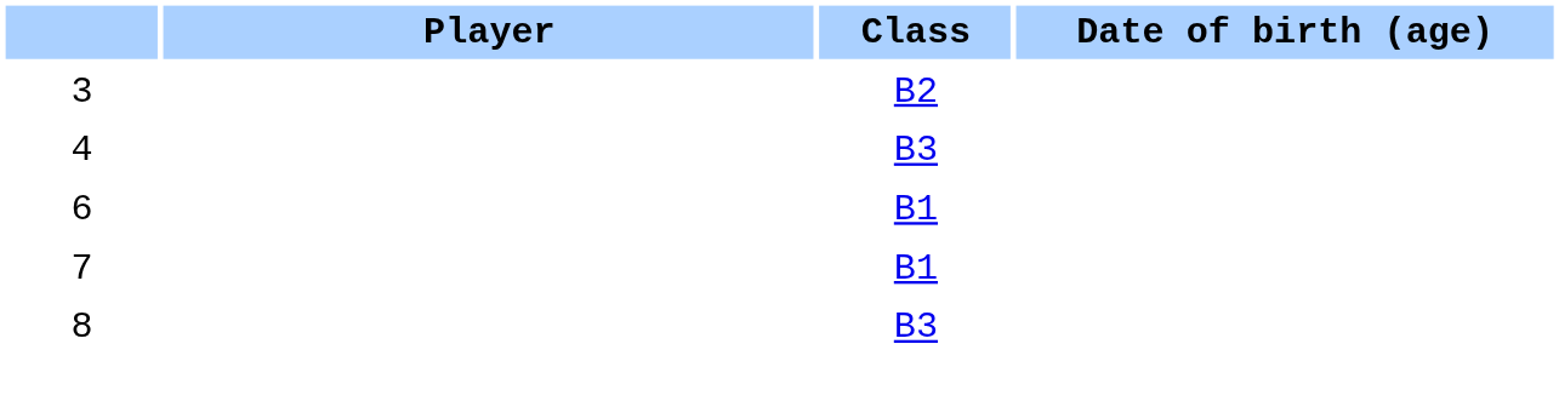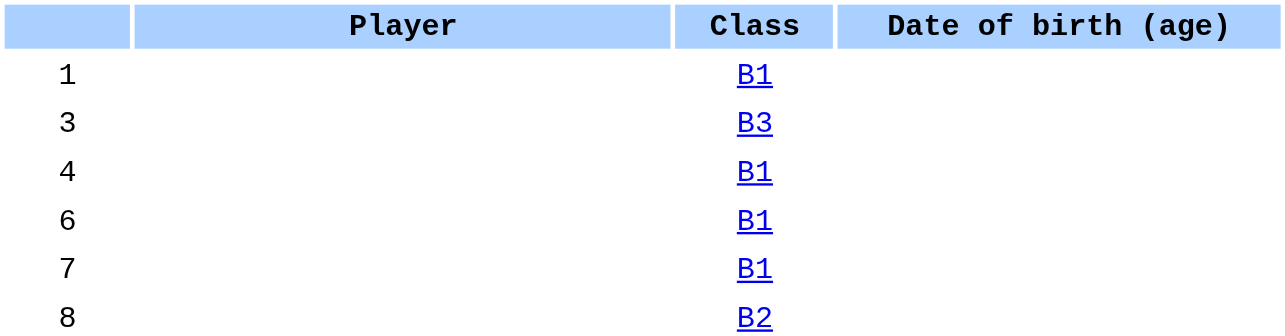 <table class="sortable" border="0" cellspacing="2" cellpadding="2">
 <tr style="background-color:#AAD0FF">
 <th width=8%></th>
 <th width=34%>Player</th>
 <th width=10%>Class</th>
 <th width=28%>Date of birth (age)</th>
 </tr>
 <tr>
+<td style="text-align: center;">1</td>
+<td></td>
+<td style="text-align: center;"><a href='#'>B1</a></td>
+<td style="text-align: center;"></td>
+</tr>
+<tr>
 <td style="text-align: center;">3</td>
 <td></td>
-<td style="text-align: center;"><a href='#'>B2</a></td>
+<td style="text-align: center;"><a href='#'>B3</a></td>
 <td style="text-align: center;"></td>
 </tr>
 <tr>
 <td style="text-align: center;">4</td>
 <td></td>
-<td style="text-align: center;"><a href='#'>B3</a></td>
+<td style="text-align: center;"><a href='#'>B1</a></td>
 <td style="text-align: center;"></td>
 </tr>
 <tr>
 <td style="text-align: center;">6</td>
 <td></td>
 <td style="text-align: center;"><a href='#'>B1</a></td>
 <td style="text-align: center;"></td>
 </tr>
 <tr>
 <td style="text-align: center;">7</td>
 <td></td>
 <td style="text-align: center;"><a href='#'>B1</a></td>
 <td style="text-align: center;"></td>
 </tr>
 <tr>
 <td style="text-align: center;">8</td>
 <td></td>
-<td style="text-align: center;"><a href='#'>B3</a></td>
+<td style="text-align: center;"><a href='#'>B2</a></td>
 <td style="text-align: center;"></td>
 </tr>
 </table>
